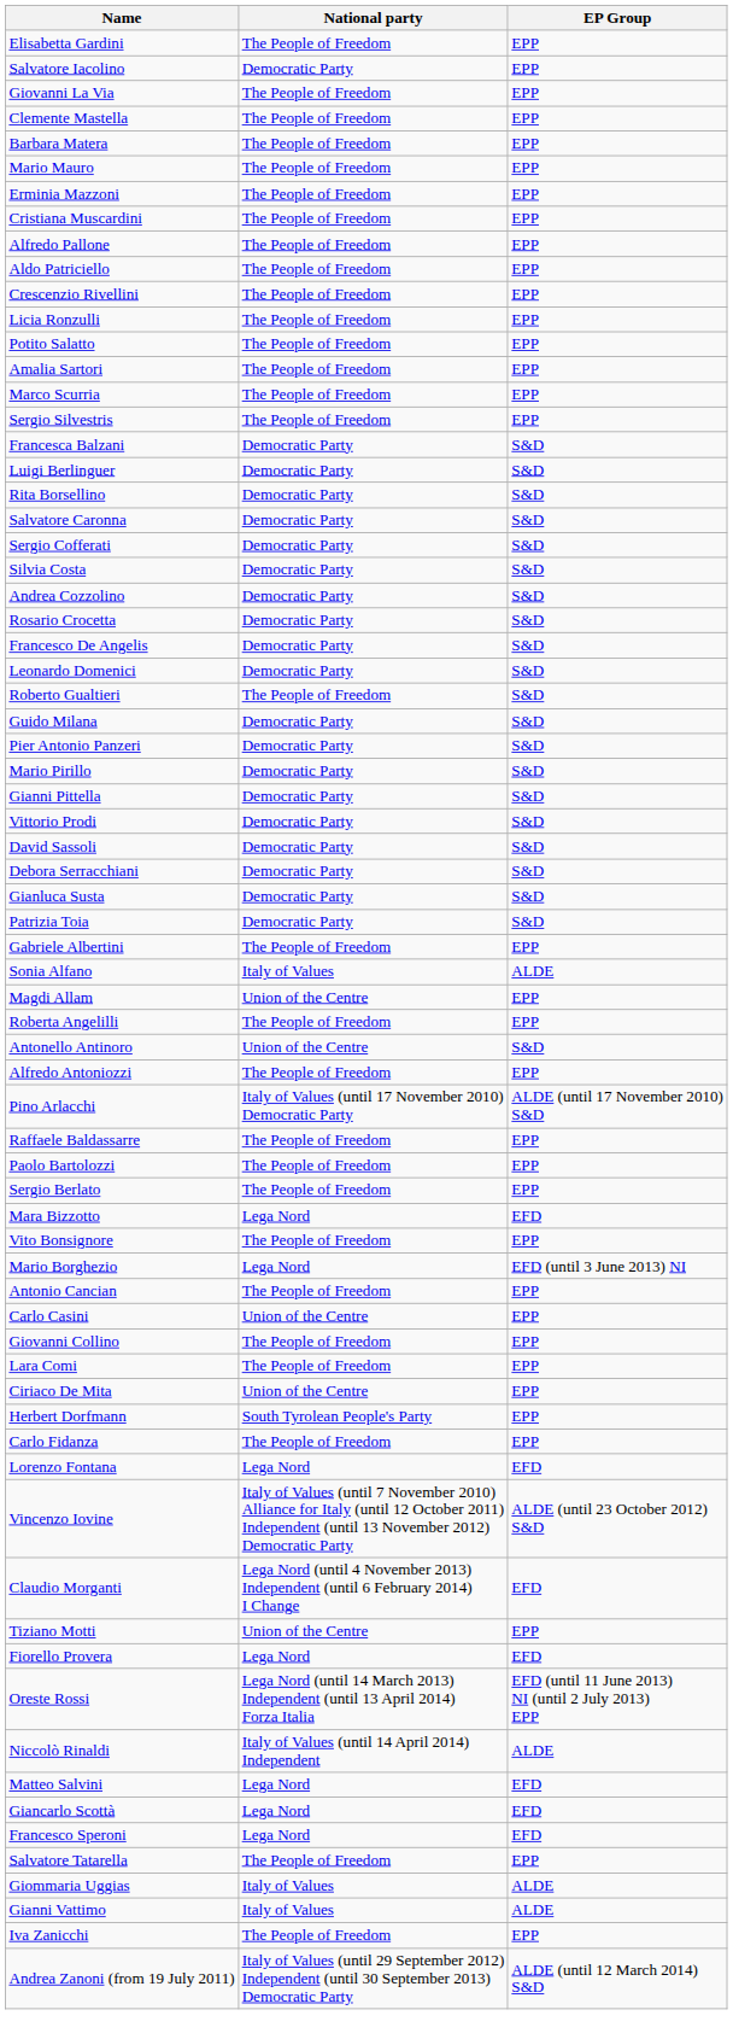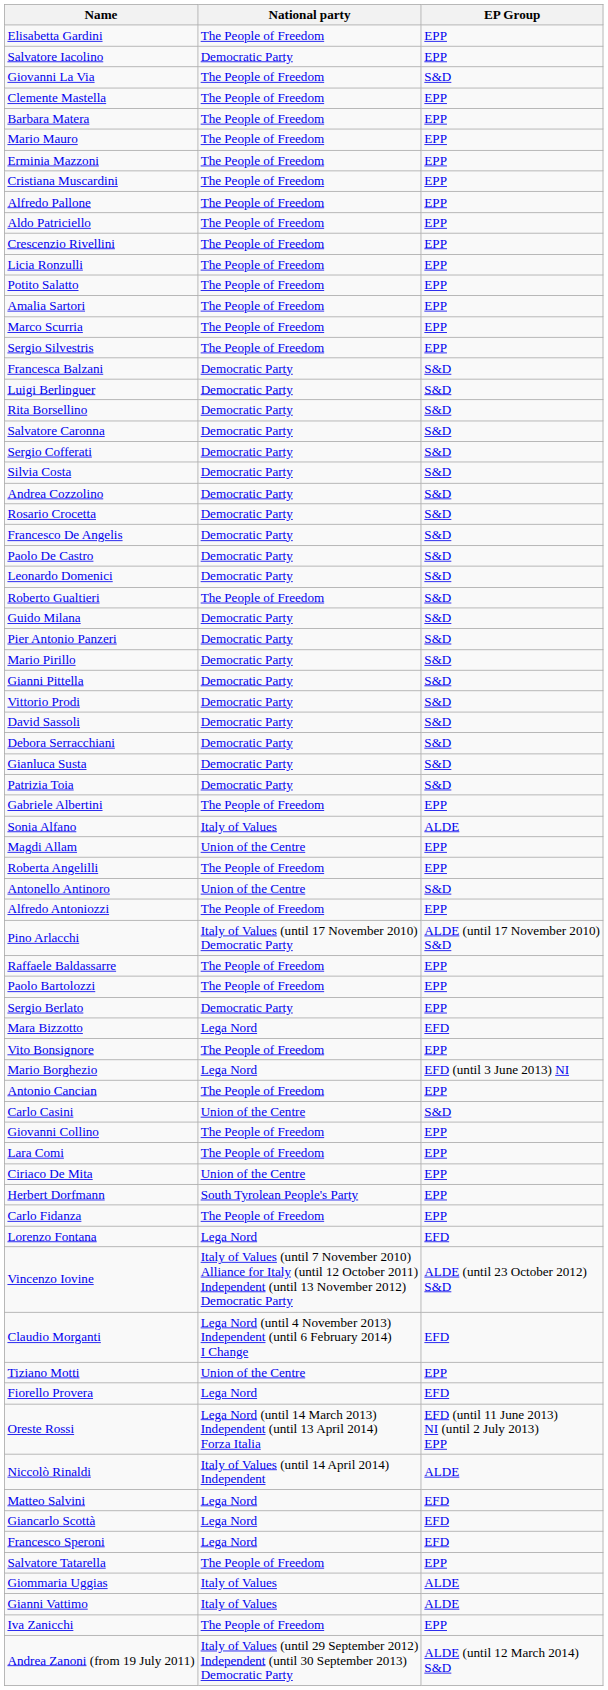 <table class="sortable wikitable">
 <tr>
 <th>Name</th>
 <th>National party</th>
 <th>EP Group</th>
 </tr>
 <tr>
 <td><a href='#'>Elisabetta Gardini</a></td>
 <td> <a href='#'>The People of Freedom</a></td>
 <td> <a href='#'>EPP</a></td>
 </tr>
 <tr>
 <td><a href='#'>Salvatore Iacolino</a></td>
 <td> <a href='#'>Democratic Party</a></td>
 <td> <a href='#'>EPP</a></td>
 </tr>
 <tr>
 <td><a href='#'>Giovanni La Via</a></td>
 <td> <a href='#'>The People of Freedom</a></td>
-<td> <a href='#'>EPP</a></td>
+<td> <a href='#'>S&D</a></td>
 </tr>
 <tr>
 <td><a href='#'>Clemente Mastella</a></td>
 <td> <a href='#'>The People of Freedom</a></td>
 <td> <a href='#'>EPP</a></td>
 </tr>
 <tr>
 <td><a href='#'>Barbara Matera</a></td>
 <td> <a href='#'>The People of Freedom</a></td>
 <td> <a href='#'>EPP</a></td>
 </tr>
 <tr>
 <td><a href='#'>Mario Mauro</a></td>
 <td> <a href='#'>The People of Freedom</a></td>
 <td> <a href='#'>EPP</a></td>
 </tr>
 <tr>
 <td><a href='#'>Erminia Mazzoni</a></td>
 <td> <a href='#'>The People of Freedom</a></td>
 <td> <a href='#'>EPP</a></td>
 </tr>
 <tr>
 <td><a href='#'>Cristiana Muscardini</a></td>
 <td> <a href='#'>The People of Freedom</a></td>
 <td> <a href='#'>EPP</a></td>
 </tr>
 <tr>
 <td><a href='#'>Alfredo Pallone</a></td>
 <td> <a href='#'>The People of Freedom</a></td>
 <td> <a href='#'>EPP</a></td>
 </tr>
 <tr>
 <td><a href='#'>Aldo Patriciello</a></td>
 <td> <a href='#'>The People of Freedom</a></td>
 <td> <a href='#'>EPP</a></td>
 </tr>
 <tr>
 <td><a href='#'>Crescenzio Rivellini</a></td>
 <td> <a href='#'>The People of Freedom</a></td>
 <td> <a href='#'>EPP</a></td>
 </tr>
 <tr>
 <td><a href='#'>Licia Ronzulli</a></td>
 <td> <a href='#'>The People of Freedom</a></td>
 <td> <a href='#'>EPP</a></td>
 </tr>
 <tr>
 <td><a href='#'>Potito Salatto</a></td>
 <td> <a href='#'>The People of Freedom</a></td>
 <td> <a href='#'>EPP</a></td>
 </tr>
 <tr>
 <td><a href='#'>Amalia Sartori</a></td>
 <td> <a href='#'>The People of Freedom</a></td>
 <td> <a href='#'>EPP</a></td>
 </tr>
 <tr>
 <td><a href='#'>Marco Scurria</a></td>
 <td> <a href='#'>The People of Freedom</a></td>
 <td> <a href='#'>EPP</a></td>
 </tr>
 <tr>
 <td><a href='#'>Sergio Silvestris</a></td>
 <td> <a href='#'>The People of Freedom</a></td>
 <td> <a href='#'>EPP</a></td>
 </tr>
 <tr>
 <td><a href='#'>Francesca Balzani</a></td>
 <td> <a href='#'>Democratic Party</a></td>
 <td> <a href='#'>S&D</a></td>
 </tr>
 <tr>
 <td><a href='#'>Luigi Berlinguer</a></td>
 <td> <a href='#'>Democratic Party</a></td>
 <td> <a href='#'>S&D</a></td>
 </tr>
 <tr>
 <td><a href='#'>Rita Borsellino</a></td>
 <td> <a href='#'>Democratic Party</a></td>
 <td> <a href='#'>S&D</a></td>
 </tr>
 <tr>
 <td><a href='#'>Salvatore Caronna</a></td>
 <td> <a href='#'>Democratic Party</a></td>
 <td> <a href='#'>S&D</a></td>
 </tr>
 <tr>
 <td><a href='#'>Sergio Cofferati</a></td>
 <td> <a href='#'>Democratic Party</a></td>
 <td> <a href='#'>S&D</a></td>
 </tr>
 <tr>
 <td><a href='#'>Silvia Costa</a></td>
 <td> <a href='#'>Democratic Party</a></td>
 <td> <a href='#'>S&D</a></td>
 </tr>
 <tr>
 <td><a href='#'>Andrea Cozzolino</a></td>
 <td> <a href='#'>Democratic Party</a></td>
 <td> <a href='#'>S&D</a></td>
 </tr>
 <tr>
 <td><a href='#'>Rosario Crocetta</a></td>
 <td> <a href='#'>Democratic Party</a></td>
 <td> <a href='#'>S&D</a></td>
 </tr>
 <tr>
 <td><a href='#'>Francesco De Angelis</a></td>
 <td> <a href='#'>Democratic Party</a></td>
 <td> <a href='#'>S&D</a></td>
 </tr>
 <tr>
+<td><a href='#'>Paolo De Castro</a></td>
+<td> <a href='#'>Democratic Party</a></td>
+<td> <a href='#'>S&D</a></td>
+</tr>
+<tr>
 <td><a href='#'>Leonardo Domenici</a></td>
 <td> <a href='#'>Democratic Party</a></td>
 <td> <a href='#'>S&D</a></td>
 </tr>
 <tr>
 <td><a href='#'>Roberto Gualtieri</a></td>
 <td> <a href='#'>The People of Freedom</a></td>
 <td> <a href='#'>S&D</a></td>
 </tr>
 <tr>
 <td><a href='#'>Guido Milana</a></td>
 <td> <a href='#'>Democratic Party</a></td>
 <td> <a href='#'>S&D</a></td>
 </tr>
 <tr>
 <td><a href='#'>Pier Antonio Panzeri</a></td>
 <td> <a href='#'>Democratic Party</a></td>
 <td> <a href='#'>S&D</a></td>
 </tr>
 <tr>
 <td><a href='#'>Mario Pirillo</a></td>
 <td> <a href='#'>Democratic Party</a></td>
 <td> <a href='#'>S&D</a></td>
 </tr>
 <tr>
 <td><a href='#'>Gianni Pittella</a></td>
 <td> <a href='#'>Democratic Party</a></td>
 <td> <a href='#'>S&D</a></td>
 </tr>
 <tr>
 <td><a href='#'>Vittorio Prodi</a></td>
 <td> <a href='#'>Democratic Party</a></td>
 <td> <a href='#'>S&D</a></td>
 </tr>
 <tr>
 <td><a href='#'>David Sassoli</a></td>
 <td> <a href='#'>Democratic Party</a></td>
 <td> <a href='#'>S&D</a></td>
 </tr>
 <tr>
 <td><a href='#'>Debora Serracchiani</a></td>
 <td> <a href='#'>Democratic Party</a></td>
 <td> <a href='#'>S&D</a></td>
 </tr>
 <tr>
 <td><a href='#'>Gianluca Susta</a></td>
 <td> <a href='#'>Democratic Party</a></td>
 <td> <a href='#'>S&D</a></td>
 </tr>
 <tr>
 <td><a href='#'>Patrizia Toia</a></td>
 <td> <a href='#'>Democratic Party</a></td>
 <td> <a href='#'>S&D</a></td>
 </tr>
 <tr>
 <td><a href='#'>Gabriele Albertini</a></td>
 <td> <a href='#'>The People of Freedom</a></td>
 <td> <a href='#'>EPP</a></td>
 </tr>
 <tr>
 <td><a href='#'>Sonia Alfano</a></td>
 <td> <a href='#'>Italy of Values</a></td>
 <td> <a href='#'>ALDE</a></td>
 </tr>
 <tr>
 <td><a href='#'>Magdi Allam</a></td>
 <td> <a href='#'>Union of the Centre</a></td>
 <td> <a href='#'>EPP</a></td>
 </tr>
 <tr>
 <td><a href='#'>Roberta Angelilli</a></td>
 <td> <a href='#'>The People of Freedom</a></td>
 <td> <a href='#'>EPP</a></td>
 </tr>
 <tr>
 <td><a href='#'>Antonello Antinoro</a></td>
 <td> <a href='#'>Union of the Centre</a></td>
 <td> <a href='#'>S&D</a></td>
 </tr>
 <tr>
 <td><a href='#'>Alfredo Antoniozzi</a></td>
 <td> <a href='#'>The People of Freedom</a></td>
 <td> <a href='#'>EPP</a></td>
 </tr>
 <tr>
 <td><a href='#'>Pino Arlacchi</a></td>
 <td> <a href='#'>Italy of Values</a> (until 17 November 2010)<br> <a href='#'>Democratic Party</a></td>
 <td> <a href='#'>ALDE</a> (until 17 November 2010)<br> <a href='#'>S&D</a></td>
 </tr>
 <tr>
 <td><a href='#'>Raffaele Baldassarre</a></td>
 <td> <a href='#'>The People of Freedom</a></td>
 <td> <a href='#'>EPP</a></td>
 </tr>
 <tr>
 <td><a href='#'>Paolo Bartolozzi</a></td>
 <td> <a href='#'>The People of Freedom</a></td>
 <td> <a href='#'>EPP</a></td>
 </tr>
 <tr>
 <td><a href='#'>Sergio Berlato</a></td>
-<td> <a href='#'>The People of Freedom</a></td>
+<td> <a href='#'>Democratic Party</a></td>
 <td> <a href='#'>EPP</a></td>
 </tr>
 <tr>
 <td><a href='#'>Mara Bizzotto</a></td>
 <td> <a href='#'>Lega Nord</a></td>
 <td> <a href='#'>EFD</a></td>
 </tr>
 <tr>
 <td><a href='#'>Vito Bonsignore</a></td>
 <td> <a href='#'>The People of Freedom</a></td>
 <td> <a href='#'>EPP</a></td>
 </tr>
 <tr>
 <td><a href='#'>Mario Borghezio</a></td>
 <td> <a href='#'>Lega Nord</a></td>
 <td> <a href='#'>EFD</a> (until 3 June 2013) <a href='#'>NI</a></td>
 </tr>
 <tr>
 <td><a href='#'>Antonio Cancian</a></td>
 <td> <a href='#'>The People of Freedom</a></td>
 <td> <a href='#'>EPP</a></td>
 </tr>
 <tr>
 <td><a href='#'>Carlo Casini</a></td>
 <td> <a href='#'>Union of the Centre</a></td>
-<td> <a href='#'>EPP</a></td>
+<td> <a href='#'>S&D</a></td>
 </tr>
 <tr>
 <td><a href='#'>Giovanni Collino</a></td>
 <td> <a href='#'>The People of Freedom</a></td>
 <td> <a href='#'>EPP</a></td>
 </tr>
 <tr>
 <td><a href='#'>Lara Comi</a></td>
 <td> <a href='#'>The People of Freedom</a></td>
 <td> <a href='#'>EPP</a></td>
 </tr>
 <tr>
 <td><a href='#'>Ciriaco De Mita</a></td>
 <td> <a href='#'>Union of the Centre</a></td>
 <td> <a href='#'>EPP</a></td>
 </tr>
 <tr>
 <td><a href='#'>Herbert Dorfmann</a></td>
 <td> <a href='#'>South Tyrolean People's Party</a></td>
 <td> <a href='#'>EPP</a></td>
 </tr>
 <tr>
 <td><a href='#'>Carlo Fidanza</a></td>
 <td> <a href='#'>The People of Freedom</a></td>
 <td> <a href='#'>EPP</a></td>
 </tr>
 <tr>
 <td><a href='#'>Lorenzo Fontana</a></td>
 <td> <a href='#'>Lega Nord</a></td>
 <td> <a href='#'>EFD</a></td>
 </tr>
 <tr>
 <td><a href='#'>Vincenzo Iovine</a></td>
 <td> <a href='#'>Italy of Values</a> (until 7 November 2010)<br> <a href='#'>Alliance for Italy</a> (until 12 October 2011)<br> <a href='#'>Independent</a> (until 13 November 2012)<br> <a href='#'>Democratic Party</a></td>
 <td> <a href='#'>ALDE</a> (until 23 October 2012)<br> <a href='#'>S&D</a></td>
 </tr>
 <tr>
 <td><a href='#'>Claudio Morganti</a></td>
 <td> <a href='#'>Lega Nord</a> (until 4 November 2013)<br> <a href='#'>Independent</a> (until 6 February 2014)<br> <a href='#'>I Change</a></td>
 <td> <a href='#'>EFD</a></td>
 </tr>
 <tr>
 <td><a href='#'>Tiziano Motti</a></td>
 <td> <a href='#'>Union of the Centre</a></td>
 <td> <a href='#'>EPP</a></td>
 </tr>
 <tr>
 <td><a href='#'>Fiorello Provera</a></td>
 <td> <a href='#'>Lega Nord</a></td>
 <td> <a href='#'>EFD</a></td>
 </tr>
 <tr>
 <td><a href='#'>Oreste Rossi</a></td>
 <td> <a href='#'>Lega Nord</a> (until 14 March 2013)<br> <a href='#'>Independent</a> (until 13 April 2014)<br> <a href='#'>Forza Italia</a></td>
 <td> <a href='#'>EFD</a> (until 11 June 2013)<br> <a href='#'>NI</a> (until 2 July 2013)<br> <a href='#'>EPP</a></td>
 </tr>
 <tr>
 <td><a href='#'>Niccolò Rinaldi</a></td>
 <td> <a href='#'>Italy of Values</a> (until 14 April 2014)<br> <a href='#'>Independent</a></td>
 <td> <a href='#'>ALDE</a></td>
 </tr>
 <tr>
 <td><a href='#'>Matteo Salvini</a></td>
 <td> <a href='#'>Lega Nord</a></td>
 <td> <a href='#'>EFD</a></td>
 </tr>
 <tr>
 <td><a href='#'>Giancarlo Scottà</a></td>
 <td> <a href='#'>Lega Nord</a></td>
 <td> <a href='#'>EFD</a></td>
 </tr>
 <tr>
 <td><a href='#'>Francesco Speroni</a></td>
 <td> <a href='#'>Lega Nord</a></td>
 <td> <a href='#'>EFD</a></td>
 </tr>
 <tr>
 <td><a href='#'>Salvatore Tatarella</a></td>
 <td> <a href='#'>The People of Freedom</a></td>
 <td> <a href='#'>EPP</a></td>
 </tr>
 <tr>
 <td><a href='#'>Giommaria Uggias</a></td>
 <td> <a href='#'>Italy of Values</a></td>
 <td> <a href='#'>ALDE</a></td>
 </tr>
 <tr>
 <td><a href='#'>Gianni Vattimo</a></td>
 <td> <a href='#'>Italy of Values</a></td>
 <td> <a href='#'>ALDE</a></td>
 </tr>
 <tr>
 <td><a href='#'>Iva Zanicchi</a></td>
 <td> <a href='#'>The People of Freedom</a></td>
 <td> <a href='#'>EPP</a></td>
 </tr>
 <tr>
 <td><a href='#'>Andrea Zanoni</a> (from 19 July 2011)</td>
 <td> <a href='#'>Italy of Values</a> (until 29 September 2012)<br> <a href='#'>Independent</a> (until 30 September 2013)<br> <a href='#'>Democratic Party</a></td>
 <td> <a href='#'>ALDE</a> (until 12 March 2014)<br> <a href='#'>S&D</a><br></td>
 </tr>
 </table>
